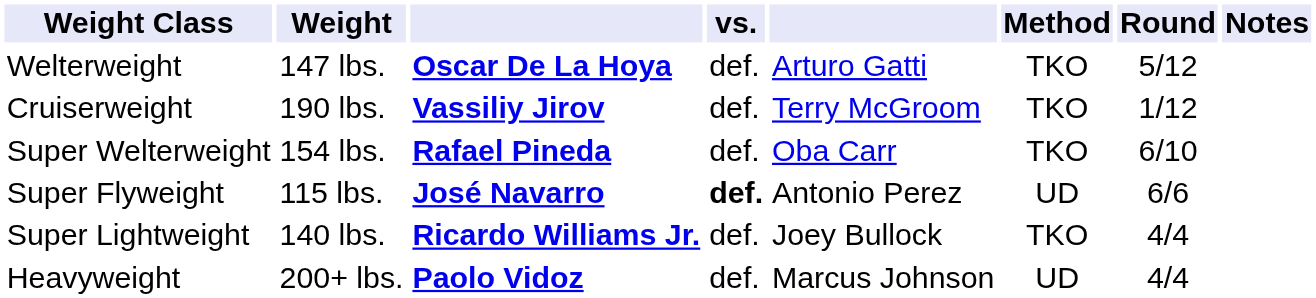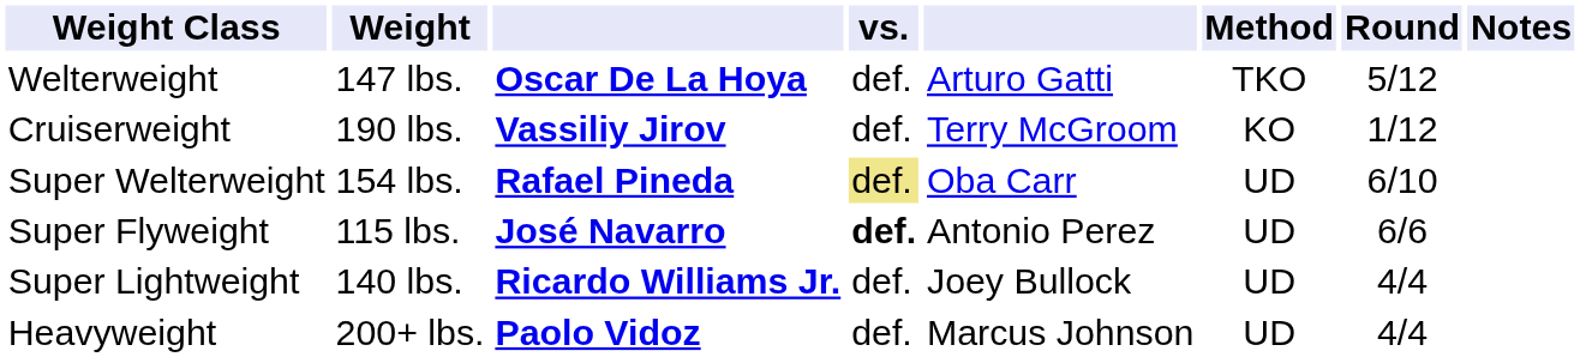 <table class="toccolours" style="font-size: 85%;">
 <tr>
 <th style="background:#e6e8fa; color:#000; text-align:center;">Weight Class</th>
 <th style="background:#e6e8fa; color:#000; text-align:center;">Weight</th>
 <th style="background:#e6e8fa; color:#000; text-align:center;"></th>
 <th style="background:#e6e8fa; color:#000; text-align:center;">vs.</th>
 <th style="background:#e6e8fa; color:#000; text-align:center;"></th>
 <th style="background:#e6e8fa; color:#000; text-align:center;">Method</th>
 <th style="background:#e6e8fa; color:#000; text-align:center;">Round</th>
 <th style="background:#e6e8fa; color:#000; text-align:center;">Notes</th>
 </tr>
 <tr>
 <td>Welterweight</td>
 <td>147 lbs.</td>
 <td><strong><a href='#'>Oscar De La Hoya</a></strong></td>
 <td>def.</td>
 <td><a href='#'>Arturo Gatti</a></td>
 <td align=center>TKO</td>
 <td align=center>5/12</td>
 </tr>
 <tr>
 <td>Cruiserweight</td>
 <td>190 lbs.</td>
 <td><strong><a href='#'>Vassiliy Jirov</a></strong></td>
 <td>def.</td>
 <td><a href='#'>Terry McGroom</a></td>
-<td align=center>TKO</td>
+<td align=center>KO</td>
 <td align=center>1/12</td>
 <td></td>
 </tr>
 <tr>
 <td>Super Welterweight</td>
 <td>154 lbs.</td>
 <td><strong><a href='#'>Rafael Pineda</a></strong></td>
-<td>def.</td>
+<td style="background: khaki;">def.</td>
 <td><a href='#'>Oba Carr</a></td>
-<td align=center>TKO</td>
+<td align=center>UD</td>
 <td align=center>6/10</td>
 </tr>
 <tr>
 <td>Super Flyweight</td>
 <td>115 lbs.</td>
 <td><strong><a href='#'>José Navarro</a></strong></td>
 <td><strong>def.</strong></td>
 <td>Antonio Perez</td>
 <td align=center>UD</td>
 <td align=center>6/6</td>
 </tr>
 <tr>
 <td>Super Lightweight</td>
 <td>140 lbs.</td>
 <td><strong><a href='#'>Ricardo Williams Jr.</a></strong></td>
 <td>def.</td>
 <td>Joey Bullock</td>
-<td align=center>TKO</td>
+<td align=center>UD</td>
 <td align=center>4/4</td>
 </tr>
 <tr>
 <td>Heavyweight</td>
 <td>200+ lbs.</td>
 <td><strong><a href='#'>Paolo Vidoz</a></strong></td>
 <td>def.</td>
 <td>Marcus Johnson</td>
 <td align=center>UD</td>
 <td align=center>4/4</td>
 </tr>
 </table>
